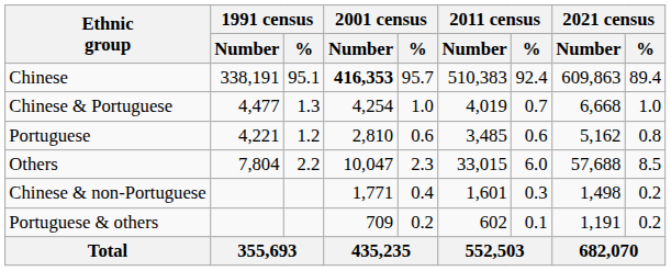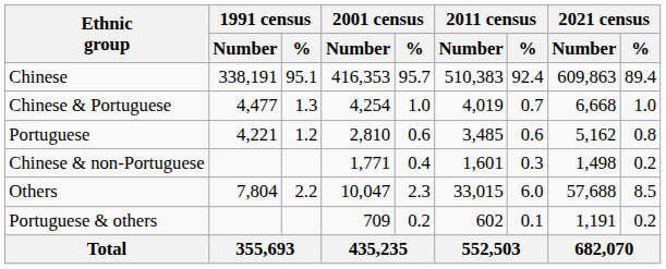 <table class="wikitable" style="text-align: right;">
 <tr bgcolor="#e0e0e0">
 <th rowspan="2">Ethnic<br>group</th>
 <th colspan="2">1991 census</th>
 <th colspan="2">2001 census</th>
 <th colspan="2">2011 census</th>
 <th colspan="2">2021 census</th>
 </tr>
 <tr bgcolor="#e0e0e0">
 <th>Number</th>
 <th>%</th>
 <th>Number</th>
 <th>%</th>
 <th>Number</th>
 <th>%</th>
 <th>Number</th>
 <th>%</th>
 </tr>
 <tr>
 <td align="left">Chinese</td>
 <td>338,191</td>
 <td>95.1</td>
-<td><strong>416,353</strong></td>
+<td>416,353</td>
 <td>95.7</td>
 <td>510,383</td>
 <td>92.4</td>
 <td>609,863</td>
 <td>89.4</td>
 </tr>
 <tr>
 <td align="left">Chinese & Portuguese</td>
 <td>4,477</td>
 <td>1.3</td>
 <td>4,254</td>
 <td>1.0</td>
 <td>4,019</td>
 <td>0.7</td>
 <td>6,668</td>
 <td>1.0</td>
 </tr>
 <tr>
 <td align="left">Portuguese</td>
 <td>4,221</td>
 <td>1.2</td>
 <td>2,810</td>
 <td>0.6</td>
 <td>3,485</td>
 <td>0.6</td>
 <td>5,162</td>
 <td>0.8</td>
 </tr>
 <tr>
+<td align="left">Chinese & non-Portuguese</td>
+<td></td>
+<td></td>
+<td>1,771</td>
+<td>0.4</td>
+<td>1,601</td>
+<td>0.3</td>
+<td>1,498</td>
+<td>0.2</td>
+</tr>
+<tr>
 <td align="left">Others</td>
 <td>7,804</td>
 <td>2.2</td>
 <td>10,047</td>
 <td>2.3</td>
 <td>33,015</td>
 <td>6.0</td>
 <td>57,688</td>
 <td>8.5</td>
-</tr>
-<tr>
-<td align="left">Chinese & non-Portuguese</td>
-<td></td>
-<td></td>
-<td>1,771</td>
-<td>0.4</td>
-<td>1,601</td>
-<td>0.3</td>
-<td>1,498</td>
-<td>0.2</td>
 </tr>
 <tr>
 <td align="left">Portuguese & others</td>
 <td></td>
 <td></td>
 <td>709</td>
 <td>0.2</td>
 <td>602</td>
 <td>0.1</td>
 <td>1,191</td>
 <td>0.2</td>
 </tr>
 <tr bgcolor="#e0e0e0">
 <th align="left">Total</th>
 <th colspan="2">355,693</th>
 <th colspan="2">435,235</th>
 <th colspan="2">552,503</th>
 <th colspan="2">682,070</th>
 </tr>
 </table>
